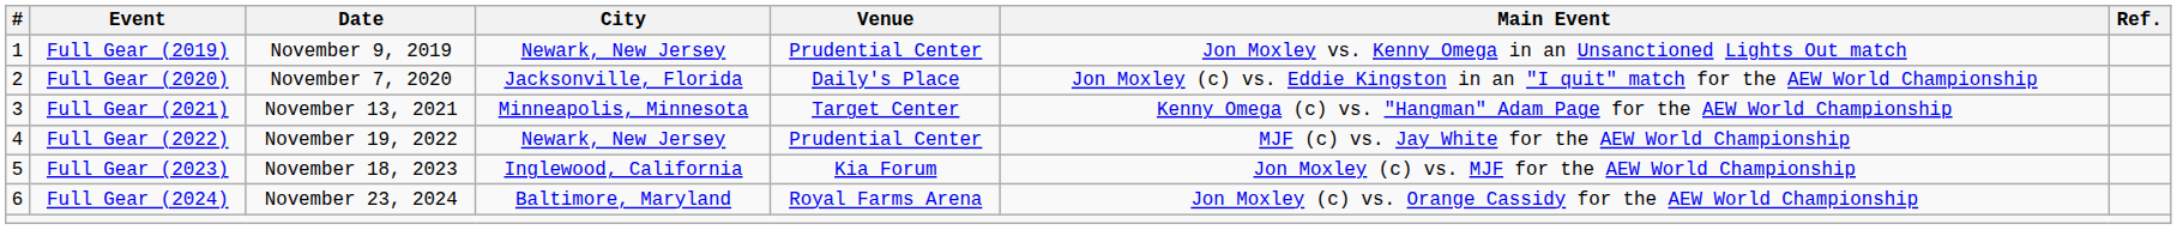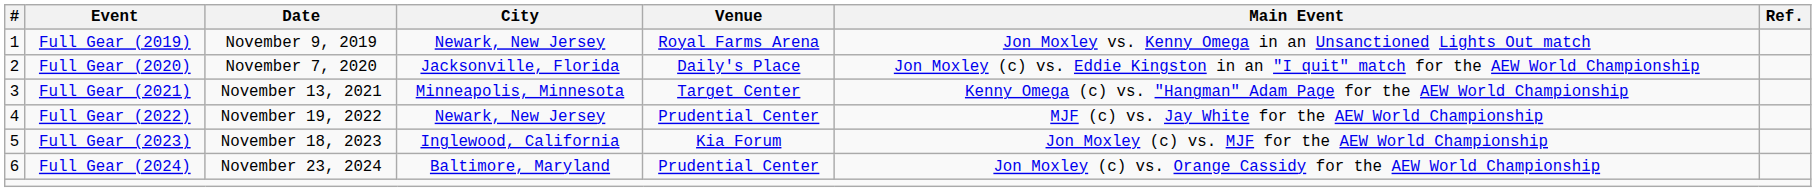 <table class="mw-datatable wikitable sortable succession-box" style="font-size:85%; text-align:center;" width="100%">
 <tr>
 <th>#</th>
 <th>Event</th>
 <th>Date</th>
 <th>City</th>
 <th>Venue</th>
 <th>Main Event</th>
 <th>Ref.</th>
 </tr>
 <tr>
 <td>1</td>
 <td><a href='#'>Full Gear (2019)</a></td>
 <td>November 9, 2019</td>
 <td><a href='#'>Newark, New Jersey</a></td>
-<td><a href='#'>Prudential Center</a></td>
+<td><a href='#'>Royal Farms Arena</a></td>
 <td><a href='#'>Jon Moxley</a> vs. <a href='#'>Kenny Omega</a> in an <a href='#'>Unsanctioned</a> <a href='#'>Lights Out match</a></td>
 <td></td>
 </tr>
 <tr>
 <td>2</td>
 <td><a href='#'>Full Gear (2020)</a></td>
 <td>November 7, 2020</td>
 <td><a href='#'>Jacksonville, Florida</a></td>
 <td><a href='#'>Daily's Place</a></td>
 <td><a href='#'>Jon Moxley</a> (c) vs. <a href='#'>Eddie Kingston</a> in an <a href='#'>"I quit" match</a> for the <a href='#'>AEW World Championship</a></td>
 <td></td>
 </tr>
 <tr>
 <td>3</td>
 <td><a href='#'>Full Gear (2021)</a></td>
 <td>November 13, 2021</td>
 <td><a href='#'>Minneapolis, Minnesota</a></td>
 <td><a href='#'>Target Center</a></td>
 <td><a href='#'>Kenny Omega</a> (c) vs. <a href='#'>"Hangman" Adam Page</a> for the <a href='#'>AEW World Championship</a></td>
 <td></td>
 </tr>
 <tr>
 <td>4</td>
 <td><a href='#'>Full Gear (2022)</a></td>
 <td>November 19, 2022</td>
 <td><a href='#'>Newark, New Jersey</a></td>
 <td><a href='#'>Prudential Center</a></td>
 <td><a href='#'>MJF</a> (c) vs. <a href='#'>Jay White</a> for the <a href='#'>AEW World Championship</a></td>
 <td></td>
 </tr>
 <tr>
 <td>5</td>
 <td><a href='#'>Full Gear (2023)</a></td>
 <td>November 18, 2023</td>
 <td><a href='#'>Inglewood, California</a></td>
 <td><a href='#'>Kia Forum</a></td>
 <td><a href='#'>Jon Moxley</a> (c) vs. <a href='#'>MJF</a> for the <a href='#'>AEW World Championship</a></td>
 <td></td>
 </tr>
 <tr>
 <td>6</td>
 <td><a href='#'>Full Gear (2024)</a></td>
 <td>November 23, 2024</td>
 <td><a href='#'>Baltimore, Maryland</a></td>
-<td><a href='#'>Royal Farms Arena</a></td>
+<td><a href='#'>Prudential Center</a></td>
 <td><a href='#'>Jon Moxley</a> (c) vs. <a href='#'>Orange Cassidy</a> for the <a href='#'>AEW World Championship</a></td>
 <td></td>
 </tr>
 <tr>
 <td colspan="11"></td>
 </tr>
 </table>
